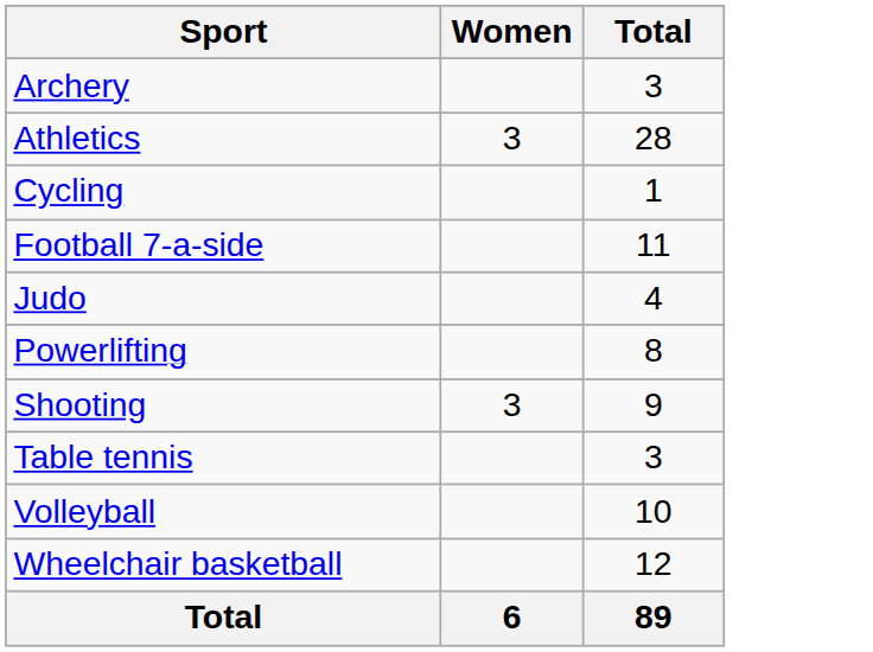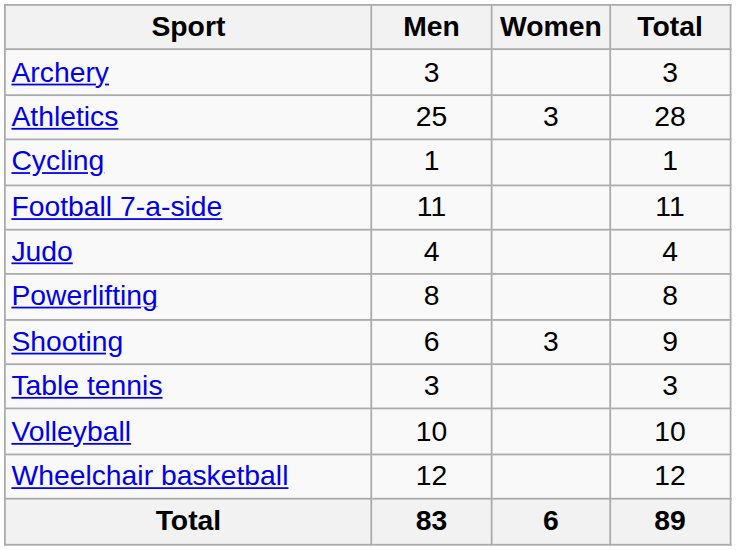 <table class="wikitable" style="text-align:center;">
 <tr>
 <th width=200>Sport</th>
+<th width=60>Men</th>
 <th width=60>Women</th>
 <th width=60>Total</th>
 </tr>
 <tr>
 <td align=left><a href='#'>Archery</a></td>
+<td>3</td>
 <td></td>
 <td>3</td>
 </tr>
 <tr>
 <td align=left><a href='#'>Athletics</a></td>
+<td>25</td>
 <td>3</td>
 <td>28</td>
 </tr>
 <tr>
 <td align=left><a href='#'>Cycling</a></td>
+<td>1</td>
 <td></td>
 <td>1</td>
 </tr>
 <tr>
 <td align=left><a href='#'>Football 7-a-side</a></td>
+<td>11</td>
 <td></td>
 <td>11</td>
 </tr>
 <tr>
 <td align=left><a href='#'>Judo</a></td>
+<td>4</td>
 <td></td>
 <td>4</td>
 </tr>
 <tr>
 <td align=left><a href='#'>Powerlifting</a></td>
+<td>8</td>
 <td></td>
 <td>8</td>
 </tr>
 <tr>
 <td align=left><a href='#'>Shooting</a></td>
+<td>6</td>
 <td>3</td>
 <td>9</td>
 </tr>
 <tr>
 <td align=left><a href='#'>Table tennis</a></td>
+<td>3</td>
 <td></td>
 <td>3</td>
 </tr>
 <tr>
 <td align=left><a href='#'>Volleyball</a></td>
+<td>10</td>
 <td></td>
 <td>10</td>
 </tr>
 <tr>
 <td align=left><a href='#'>Wheelchair basketball</a></td>
+<td>12</td>
 <td></td>
 <td>12</td>
 </tr>
 <tr>
 <th>Total</th>
+<th>83</th>
 <th>6</th>
 <th>89</th>
 </tr>
 </table>
